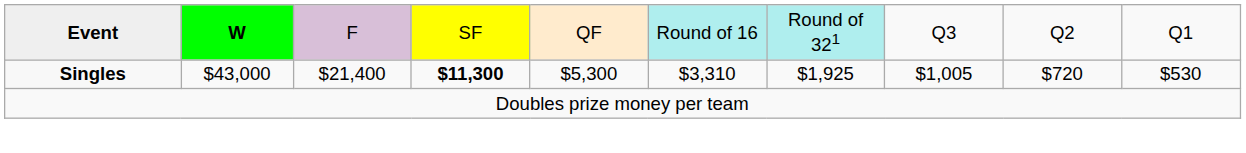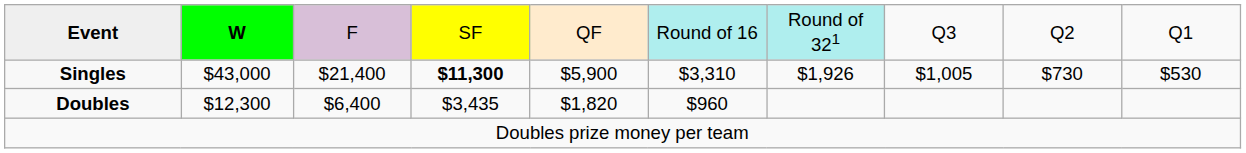 <table class=wikitable style=font-size:90%;text-align:center>
 <tr>
 <td style="width:130px; background:#efefef;"><strong>Event</strong></td>
 <td style="width:80px; background:lime;"><strong>W</strong></td>
 <td style="width:85px; background:thistle;">F</td>
 <td style="width:85px; background:#ff0;">SF</td>
 <td style="width:85px; background:#ffebcd;">QF</td>
 <td style="width:85px; background:#afeeee;">Round of 16</td>
 <td style="width:85px; background:#afeeee;">Round of 32<sup>1</sup></td>
 <td width=85>Q3</td>
 <td width=85>Q2</td>
 <td width=85>Q1</td>
 </tr>
 <tr>
 <td style="background:#f8f8f8;"><strong>Singles</strong></td>
 <td>$43,000</td>
 <td>$21,400</td>
 <td><strong>$11,300</strong></td>
-<td>$5,300</td>
+<td>$5,900</td>
 <td>$3,310</td>
-<td>$1,925</td>
+<td>$1,926</td>
 <td>$1,005</td>
-<td>$720</td>
+<td>$730</td>
 <td>$530</td>
+</tr>
+<tr>
+<td style="background:#f8f8f8;"><strong>Doubles</strong></td>
+<td>$12,300</td>
+<td>$6,400</td>
+<td>$3,435</td>
+<td>$1,820</td>
+<td>$960</td>
+<td></td>
+<td></td>
+<td></td>
+<td></td>
 </tr>
 <tr>
 <td colspan=10>Doubles prize money per team</td>
 </tr>
 </table>
